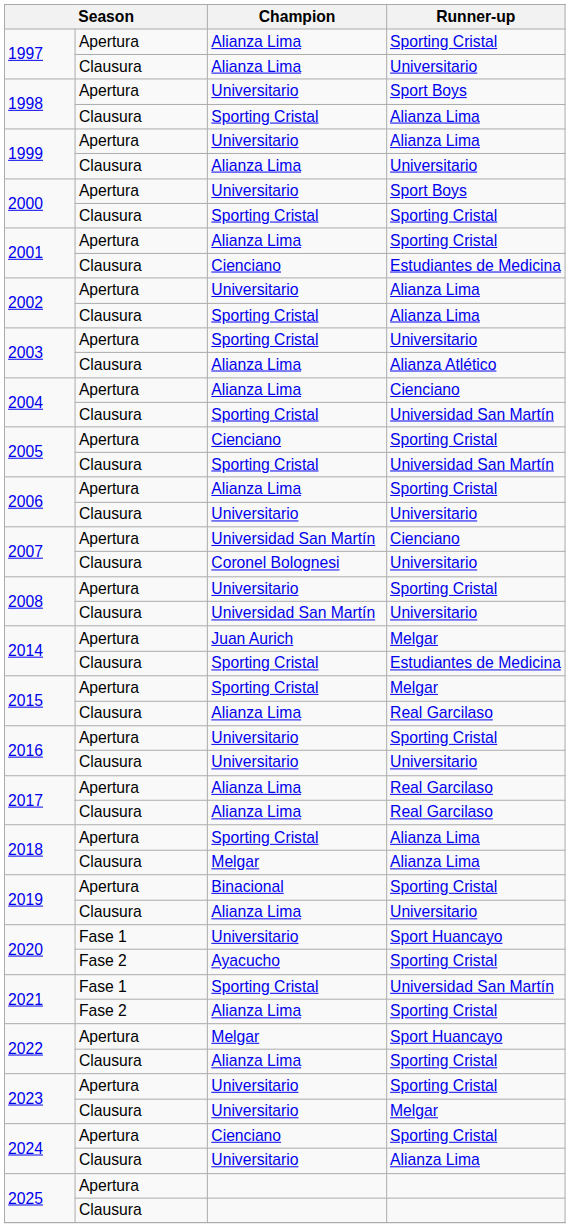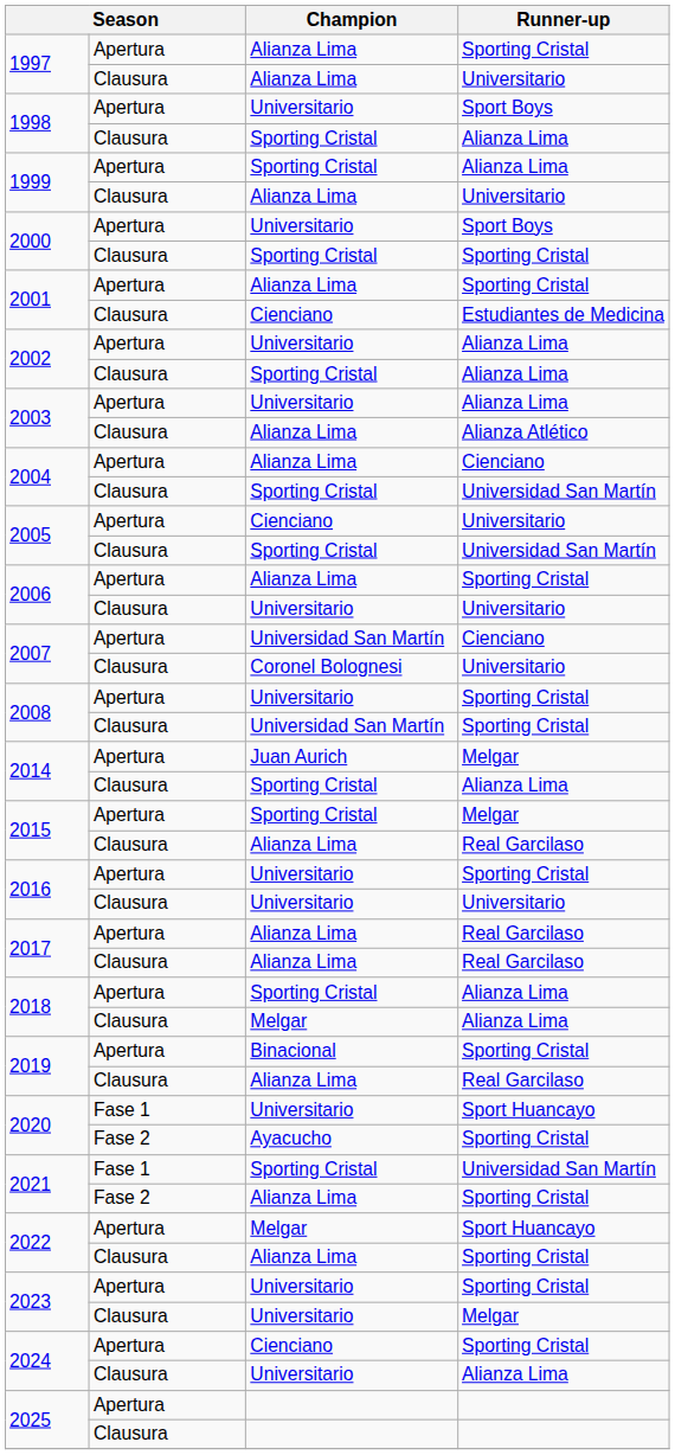 <table class="wikitable sortable">
 <tr>
 </tr>
 <tr>
 <th width="200" colspan="2">Season</th>
 <th width="175">Champion</th>
 <th width="175">Runner-up</th>
 </tr>
 <tr>
 <td rowspan=2 width=50><a href='#'>1997</a></td>
 <td width=100>Apertura</td>
 <td><a href='#'>Alianza Lima</a></td>
 <td><a href='#'>Sporting Cristal</a></td>
 </tr>
 <tr>
 <td>Clausura</td>
 <td><a href='#'>Alianza Lima</a></td>
 <td><a href='#'>Universitario</a></td>
 </tr>
 <tr>
 <td rowspan=2 width=50><a href='#'>1998</a></td>
 <td width=100>Apertura</td>
 <td><a href='#'>Universitario</a></td>
 <td><a href='#'>Sport Boys</a></td>
 </tr>
 <tr>
 <td>Clausura</td>
 <td><a href='#'>Sporting Cristal</a></td>
 <td><a href='#'>Alianza Lima</a></td>
 </tr>
 <tr>
 <td rowspan=2 width=50><a href='#'>1999</a></td>
 <td width=100>Apertura</td>
-<td><a href='#'>Universitario</a></td>
+<td><a href='#'>Sporting Cristal</a></td>
 <td><a href='#'>Alianza Lima</a></td>
 </tr>
 <tr>
 <td>Clausura</td>
 <td><a href='#'>Alianza Lima</a></td>
 <td><a href='#'>Universitario</a></td>
 </tr>
 <tr>
 <td rowspan=2 width=50><a href='#'>2000</a></td>
 <td width=100>Apertura</td>
 <td><a href='#'>Universitario</a></td>
 <td><a href='#'>Sport Boys</a></td>
 </tr>
 <tr>
 <td>Clausura</td>
 <td><a href='#'>Sporting Cristal</a></td>
 <td><a href='#'>Sporting Cristal</a></td>
 </tr>
 <tr>
 <td rowspan=2 width=50><a href='#'>2001</a></td>
 <td width=100>Apertura</td>
 <td><a href='#'>Alianza Lima</a></td>
 <td><a href='#'>Sporting Cristal</a></td>
 </tr>
 <tr>
 <td>Clausura</td>
 <td><a href='#'>Cienciano</a></td>
 <td><a href='#'>Estudiantes de Medicina</a></td>
 </tr>
 <tr>
 <td rowspan=2 width=50><a href='#'>2002</a></td>
 <td width=100>Apertura</td>
 <td><a href='#'>Universitario</a></td>
 <td><a href='#'>Alianza Lima</a></td>
 </tr>
 <tr>
 <td>Clausura</td>
 <td><a href='#'>Sporting Cristal</a></td>
 <td><a href='#'>Alianza Lima</a></td>
 </tr>
 <tr>
 <td rowspan=2 width=50><a href='#'>2003</a></td>
 <td width=100>Apertura</td>
-<td><a href='#'>Sporting Cristal</a></td>
 <td><a href='#'>Universitario</a></td>
+<td><a href='#'>Alianza Lima</a></td>
 </tr>
 <tr>
 <td>Clausura</td>
 <td><a href='#'>Alianza Lima</a></td>
 <td><a href='#'>Alianza Atlético</a></td>
 </tr>
 <tr>
 <td rowspan=2 width=50><a href='#'>2004</a></td>
 <td width=100>Apertura</td>
 <td><a href='#'>Alianza Lima</a></td>
 <td><a href='#'>Cienciano</a></td>
 </tr>
 <tr>
 <td>Clausura</td>
 <td><a href='#'>Sporting Cristal</a></td>
 <td><a href='#'>Universidad San Martín</a></td>
 </tr>
 <tr>
 <td rowspan=2 width=50><a href='#'>2005</a></td>
 <td width=100>Apertura</td>
 <td><a href='#'>Cienciano</a></td>
-<td><a href='#'>Sporting Cristal</a></td>
+<td><a href='#'>Universitario</a></td>
 </tr>
 <tr>
 <td>Clausura</td>
 <td><a href='#'>Sporting Cristal</a></td>
 <td><a href='#'>Universidad San Martín</a></td>
 </tr>
 <tr>
 <td rowspan=2 width=50><a href='#'>2006</a></td>
 <td width=100>Apertura</td>
 <td><a href='#'>Alianza Lima</a></td>
 <td><a href='#'>Sporting Cristal</a></td>
 </tr>
 <tr>
 <td>Clausura</td>
 <td><a href='#'>Universitario</a></td>
 <td><a href='#'>Universitario</a></td>
 </tr>
 <tr>
 <td rowspan=2 width=50><a href='#'>2007</a></td>
 <td width=100>Apertura</td>
 <td><a href='#'>Universidad San Martín</a></td>
 <td><a href='#'>Cienciano</a></td>
 </tr>
 <tr>
 <td>Clausura</td>
 <td><a href='#'>Coronel Bolognesi</a></td>
 <td><a href='#'>Universitario</a></td>
 </tr>
 <tr>
 <td rowspan=2 width=50><a href='#'>2008</a></td>
 <td width=100>Apertura</td>
 <td><a href='#'>Universitario</a></td>
 <td><a href='#'>Sporting Cristal</a></td>
 </tr>
 <tr>
 <td>Clausura</td>
 <td><a href='#'>Universidad San Martín</a></td>
-<td><a href='#'>Universitario</a></td>
+<td><a href='#'>Sporting Cristal</a></td>
 </tr>
 <tr>
 <td rowspan=2 width=50><a href='#'>2014</a></td>
 <td width=100>Apertura</td>
 <td><a href='#'>Juan Aurich</a></td>
 <td><a href='#'>Melgar</a></td>
 </tr>
 <tr>
 <td>Clausura</td>
 <td><a href='#'>Sporting Cristal</a></td>
-<td><a href='#'>Estudiantes de Medicina</a></td>
+<td><a href='#'>Alianza Lima</a></td>
 </tr>
 <tr>
 <td rowspan=2 width=50><a href='#'>2015</a></td>
 <td width=100>Apertura</td>
 <td><a href='#'>Sporting Cristal</a></td>
 <td><a href='#'>Melgar</a></td>
 </tr>
 <tr>
 <td>Clausura</td>
 <td><a href='#'>Alianza Lima</a></td>
 <td><a href='#'>Real Garcilaso</a></td>
 </tr>
 <tr>
 <td rowspan=2 width=50><a href='#'>2016</a></td>
 <td width=100>Apertura</td>
 <td><a href='#'>Universitario</a></td>
 <td><a href='#'>Sporting Cristal</a></td>
 </tr>
 <tr>
 <td>Clausura</td>
 <td><a href='#'>Universitario</a></td>
 <td><a href='#'>Universitario</a></td>
 </tr>
 <tr>
 <td rowspan=2 width=50><a href='#'>2017</a></td>
 <td width=100>Apertura</td>
 <td><a href='#'>Alianza Lima</a></td>
 <td><a href='#'>Real Garcilaso</a></td>
 </tr>
 <tr>
 <td>Clausura</td>
 <td><a href='#'>Alianza Lima</a></td>
 <td><a href='#'>Real Garcilaso</a></td>
 </tr>
 <tr>
 <td rowspan=2 width=50><a href='#'>2018</a></td>
 <td width=100>Apertura</td>
 <td><a href='#'>Sporting Cristal</a></td>
 <td><a href='#'>Alianza Lima</a></td>
 </tr>
 <tr>
 <td>Clausura</td>
 <td><a href='#'>Melgar</a></td>
 <td><a href='#'>Alianza Lima</a></td>
 </tr>
 <tr>
 <td rowspan=2 width=50><a href='#'>2019</a></td>
 <td width=100>Apertura</td>
 <td><a href='#'>Binacional</a></td>
 <td><a href='#'>Sporting Cristal</a></td>
 </tr>
 <tr>
 <td>Clausura</td>
 <td><a href='#'>Alianza Lima</a></td>
-<td><a href='#'>Universitario</a></td>
+<td><a href='#'>Real Garcilaso</a></td>
 </tr>
 <tr>
 <td rowspan=2 width=50><a href='#'>2020</a></td>
 <td width=100>Fase 1</td>
 <td><a href='#'>Universitario</a></td>
 <td><a href='#'>Sport Huancayo</a></td>
 </tr>
 <tr>
 <td>Fase 2</td>
 <td><a href='#'>Ayacucho</a></td>
 <td><a href='#'>Sporting Cristal</a></td>
 </tr>
 <tr>
 <td rowspan=2 width=50><a href='#'>2021</a></td>
 <td width=100>Fase 1</td>
 <td><a href='#'>Sporting Cristal</a></td>
 <td><a href='#'>Universidad San Martín</a></td>
 </tr>
 <tr>
 <td>Fase 2</td>
 <td><a href='#'>Alianza Lima</a></td>
 <td><a href='#'>Sporting Cristal</a></td>
 </tr>
 <tr>
 <td rowspan=2 width=50><a href='#'>2022</a></td>
 <td width=100>Apertura</td>
 <td><a href='#'>Melgar</a></td>
 <td><a href='#'>Sport Huancayo</a></td>
 </tr>
 <tr>
 <td>Clausura</td>
 <td><a href='#'>Alianza Lima</a></td>
 <td><a href='#'>Sporting Cristal</a></td>
 </tr>
 <tr>
 <td rowspan=2 width=50><a href='#'>2023</a></td>
 <td width=100>Apertura</td>
 <td><a href='#'>Universitario</a></td>
 <td><a href='#'>Sporting Cristal</a></td>
 </tr>
 <tr>
 <td>Clausura</td>
 <td><a href='#'>Universitario</a></td>
 <td><a href='#'>Melgar</a></td>
 </tr>
 <tr>
 <td rowspan=2 width=50><a href='#'>2024</a></td>
 <td width=100>Apertura</td>
 <td><a href='#'>Cienciano</a></td>
 <td><a href='#'>Sporting Cristal</a></td>
 </tr>
 <tr>
 <td>Clausura</td>
 <td><a href='#'>Universitario</a></td>
 <td><a href='#'>Alianza Lima</a></td>
 </tr>
 <tr>
 <td rowspan=2 width=50><a href='#'>2025</a></td>
 <td width=100>Apertura</td>
 <td></td>
 <td></td>
 </tr>
 <tr>
 <td>Clausura</td>
 <td></td>
 <td></td>
 </tr>
 <tr>
 </tr>
 </table>
